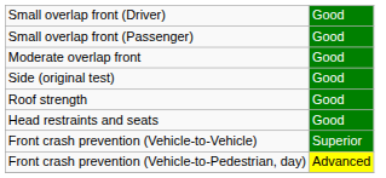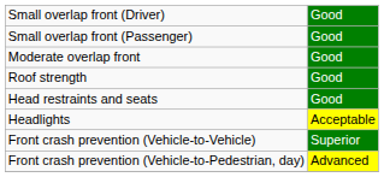 <table class="wikitable">
 <tr>
 <td>Small overlap front (Driver)</td>
 <td style="color:white;background: green">Good</td>
 </tr>
 <tr>
 <td>Small overlap front (Passenger)</td>
 <td style="color:white;background: green">Good</td>
 </tr>
 <tr>
 <td>Moderate overlap front</td>
 <td style="color:white;background: green">Good</td>
 </tr>
 <tr>
-<td>Side (original test)</td>
-<td style="color:white;background: green">Good</td>
-</tr>
-<tr>
 <td>Roof strength</td>
 <td style="color:white;background: green">Good</td>
 </tr>
 <tr>
 <td>Head restraints and seats</td>
 <td style="color:white;background: green">Good</td>
+</tr>
+<tr>
+<td>Headlights</td>
+<td style="background: yellow">Acceptable</td>
 </tr>
 <tr>
 <td>Front crash prevention (Vehicle-to-Vehicle)</td>
 <td style="color:white;background: green">Superior</td>
 </tr>
 <tr>
 <td>Front crash prevention (Vehicle-to-Pedestrian, day)</td>
 <td style="background: yellow">Advanced</td>
 </tr>
 <tr>
 </tr>
 </table>
